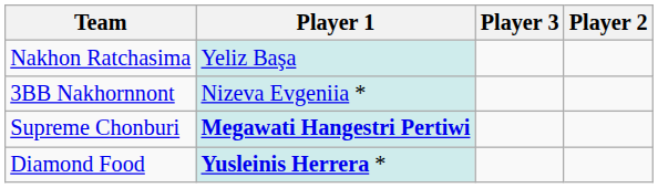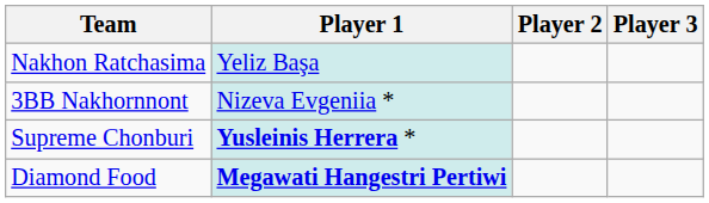 <table class="wikitable sortable">
 <tr>
 <th>Team</th>
 <th>Player 1</th>
+<th>Player 2</th>
 <th>Player 3</th>
-<th>Player 2</th>
 </tr>
 <tr>
 <td><a href='#'>Nakhon Ratchasima</a></td>
 <td style="background-color:#CFECEC"> <a href='#'>Yeliz Başa</a></td>
 <td></td>
 <td></td>
 </tr>
 <tr>
 <td><a href='#'>3BB Nakhornnont</a></td>
 <td style="background-color:#CFECEC"> <a href='#'>Nizeva Evgeniia</a> *</td>
 <td></td>
 <td></td>
 </tr>
 <tr>
 <td><a href='#'>Supreme Chonburi</a></td>
-<td style="background-color:#CFECEC"> <strong><a href='#'>Megawati Hangestri Pertiwi</a></strong></td>
+<td style="background-color:#CFECEC"> <strong><a href='#'>Yusleinis Herrera</a></strong> *</td>
 <td></td>
 <td></td>
 </tr>
 <tr>
 <td><a href='#'>Diamond Food</a></td>
-<td style="background-color:#CFECEC"> <strong><a href='#'>Yusleinis Herrera</a></strong> *</td>
+<td style="background-color:#CFECEC"> <strong><a href='#'>Megawati Hangestri Pertiwi</a></strong></td>
 <td></td>
 <td></td>
 </tr>
 </table>
